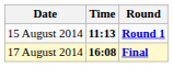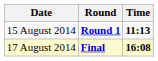 <table class="wikitable">
 <tr>
 <th>Date</th>
+<th>Round</th>
 <th>Time</th>
-<th>Round</th>
 </tr>
 <tr>
 <td>15 August 2014</td>
+<td><strong><a href='#'>Round 1</a></strong></td>
 <td><strong>11:13</strong></td>
-<td><strong><a href='#'>Round 1</a></strong></td>
 </tr>
 <tr style=background:lemonchiffon>
 <td>17 August 2014</td>
+<td><strong><a href='#'>Final</a></strong></td>
 <td><strong>16:08</strong></td>
-<td><strong><a href='#'>Final</a></strong></td>
 </tr>
 </table>
